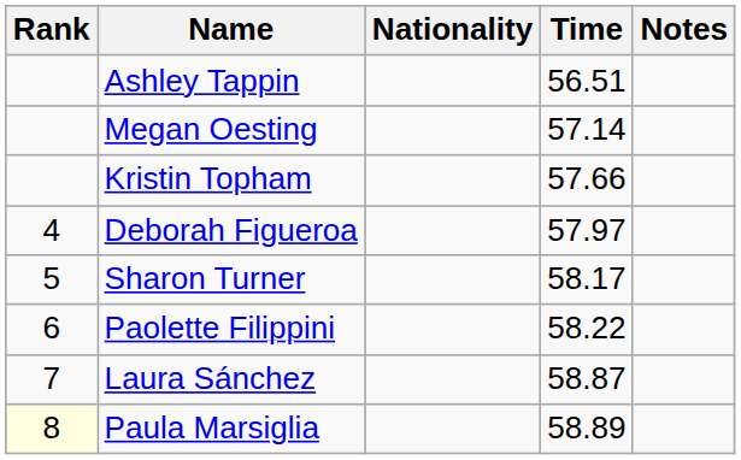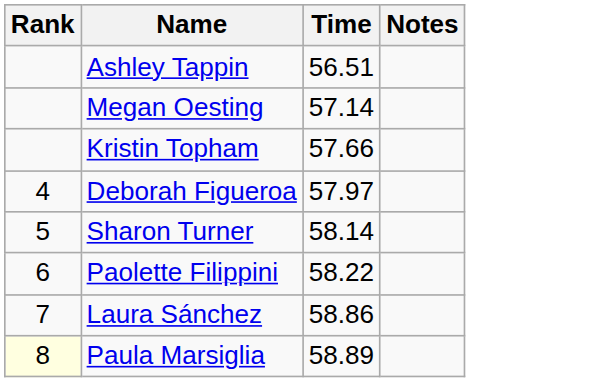 <table class="wikitable sortable" style="text-align:center">
 <tr>
 <th>Rank</th>
 <th>Name</th>
-<th>Nationality</th>
 <th>Time</th>
 <th>Notes</th>
 </tr>
 <tr>
 <td></td>
 <td align=left><a href='#'>Ashley Tappin</a></td>
-<td align=left></td>
 <td>56.51</td>
 <td></td>
 </tr>
 <tr>
 <td></td>
 <td align=left><a href='#'>Megan Oesting</a></td>
-<td align=left></td>
 <td>57.14</td>
 <td></td>
 </tr>
 <tr>
 <td></td>
 <td align=left><a href='#'>Kristin Topham</a></td>
-<td align=left></td>
 <td>57.66</td>
 <td></td>
 </tr>
 <tr>
 <td>4</td>
 <td align=left><a href='#'>Deborah Figueroa</a></td>
-<td align=left></td>
 <td>57.97</td>
 <td></td>
 </tr>
 <tr>
 <td>5</td>
 <td align=left><a href='#'>Sharon Turner</a></td>
-<td align=left></td>
-<td>58.17</td>
+<td>58.14</td>
 <td></td>
 </tr>
 <tr>
 <td>6</td>
 <td align=left><a href='#'>Paolette Filippini</a></td>
-<td align=left></td>
 <td>58.22</td>
 <td></td>
 </tr>
 <tr>
 <td>7</td>
 <td align=left><a href='#'>Laura Sánchez</a></td>
-<td align=left></td>
-<td>58.87</td>
+<td>58.86</td>
 <td></td>
 </tr>
 <tr>
 <td style="background: lightyellow;">8</td>
 <td align=left><a href='#'>Paula Marsiglia</a></td>
-<td align=left></td>
 <td>58.89</td>
 <td></td>
 </tr>
 </table>
